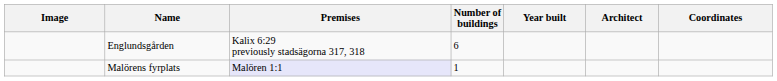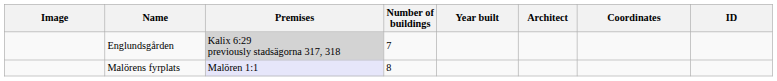 <table class="wikitable" width="95%">
 <tr>
 <th width="150">Image</th>
 <th>Name</th>
 <th>Premises</th>
 <th width="75">Number of<br>buildings</th>
 <th width="120">Year built</th>
 <th>Architect</th>
 <th width="170">Coordinates</th>
+<th width="120">ID</th>
 </tr>
 <tr>
 <td></td>
 <td>Englundsgården</td>
-<td>Kalix 6:29<br>previously stadsägorna 317, 318</td>
-<td>6</td>
+<td style="background: lightgrey;">Kalix 6:29<br>previously stadsägorna 317, 318</td>
+<td>7</td>
+<td></td>
 <td></td>
 <td></td>
 <td></td>
 </tr>
 <tr>
 <td></td>
 <td Malören>Malörens fyrplats</td>
 <td style="background: lavender;">Malören 1:1</td>
-<td>1</td>
+<td>8</td>
+<td></td>
 <td></td>
 <td></td>
 <td></td>
 </tr>
 </table>
